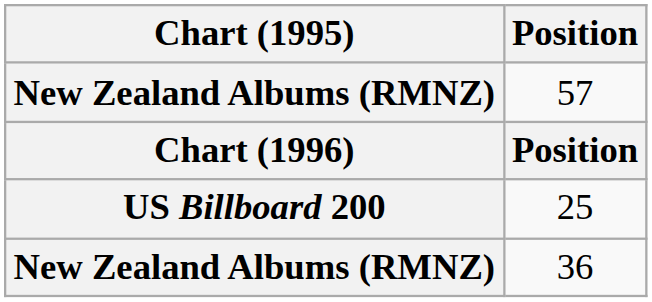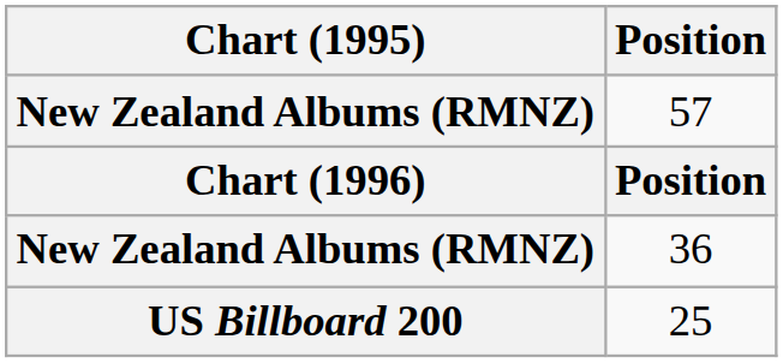 <table class="wikitable plainrowheaders" style="text-align:center">
 <tr>
 <th scope="col">Chart (1995)</th>
 <th scope="col">Position</th>
 </tr>
 <tr>
 <th scope="row">New Zealand Albums (RMNZ)</th>
 <td>57</td>
 </tr>
 <tr>
 <th scope="col">Chart (1996)</th>
 <th scope="col">Position</th>
 </tr>
 <tr>
+<th scope="row">New Zealand Albums (RMNZ)</th>
+<td>36</td>
+</tr>
+<tr>
 <th scope="row">US <em>Billboard</em> 200</th>
 <td>25</td>
 </tr>
-<tr>
-<th scope="row">New Zealand Albums (RMNZ)</th>
-<td>36</td>
-</tr>
 </table>
